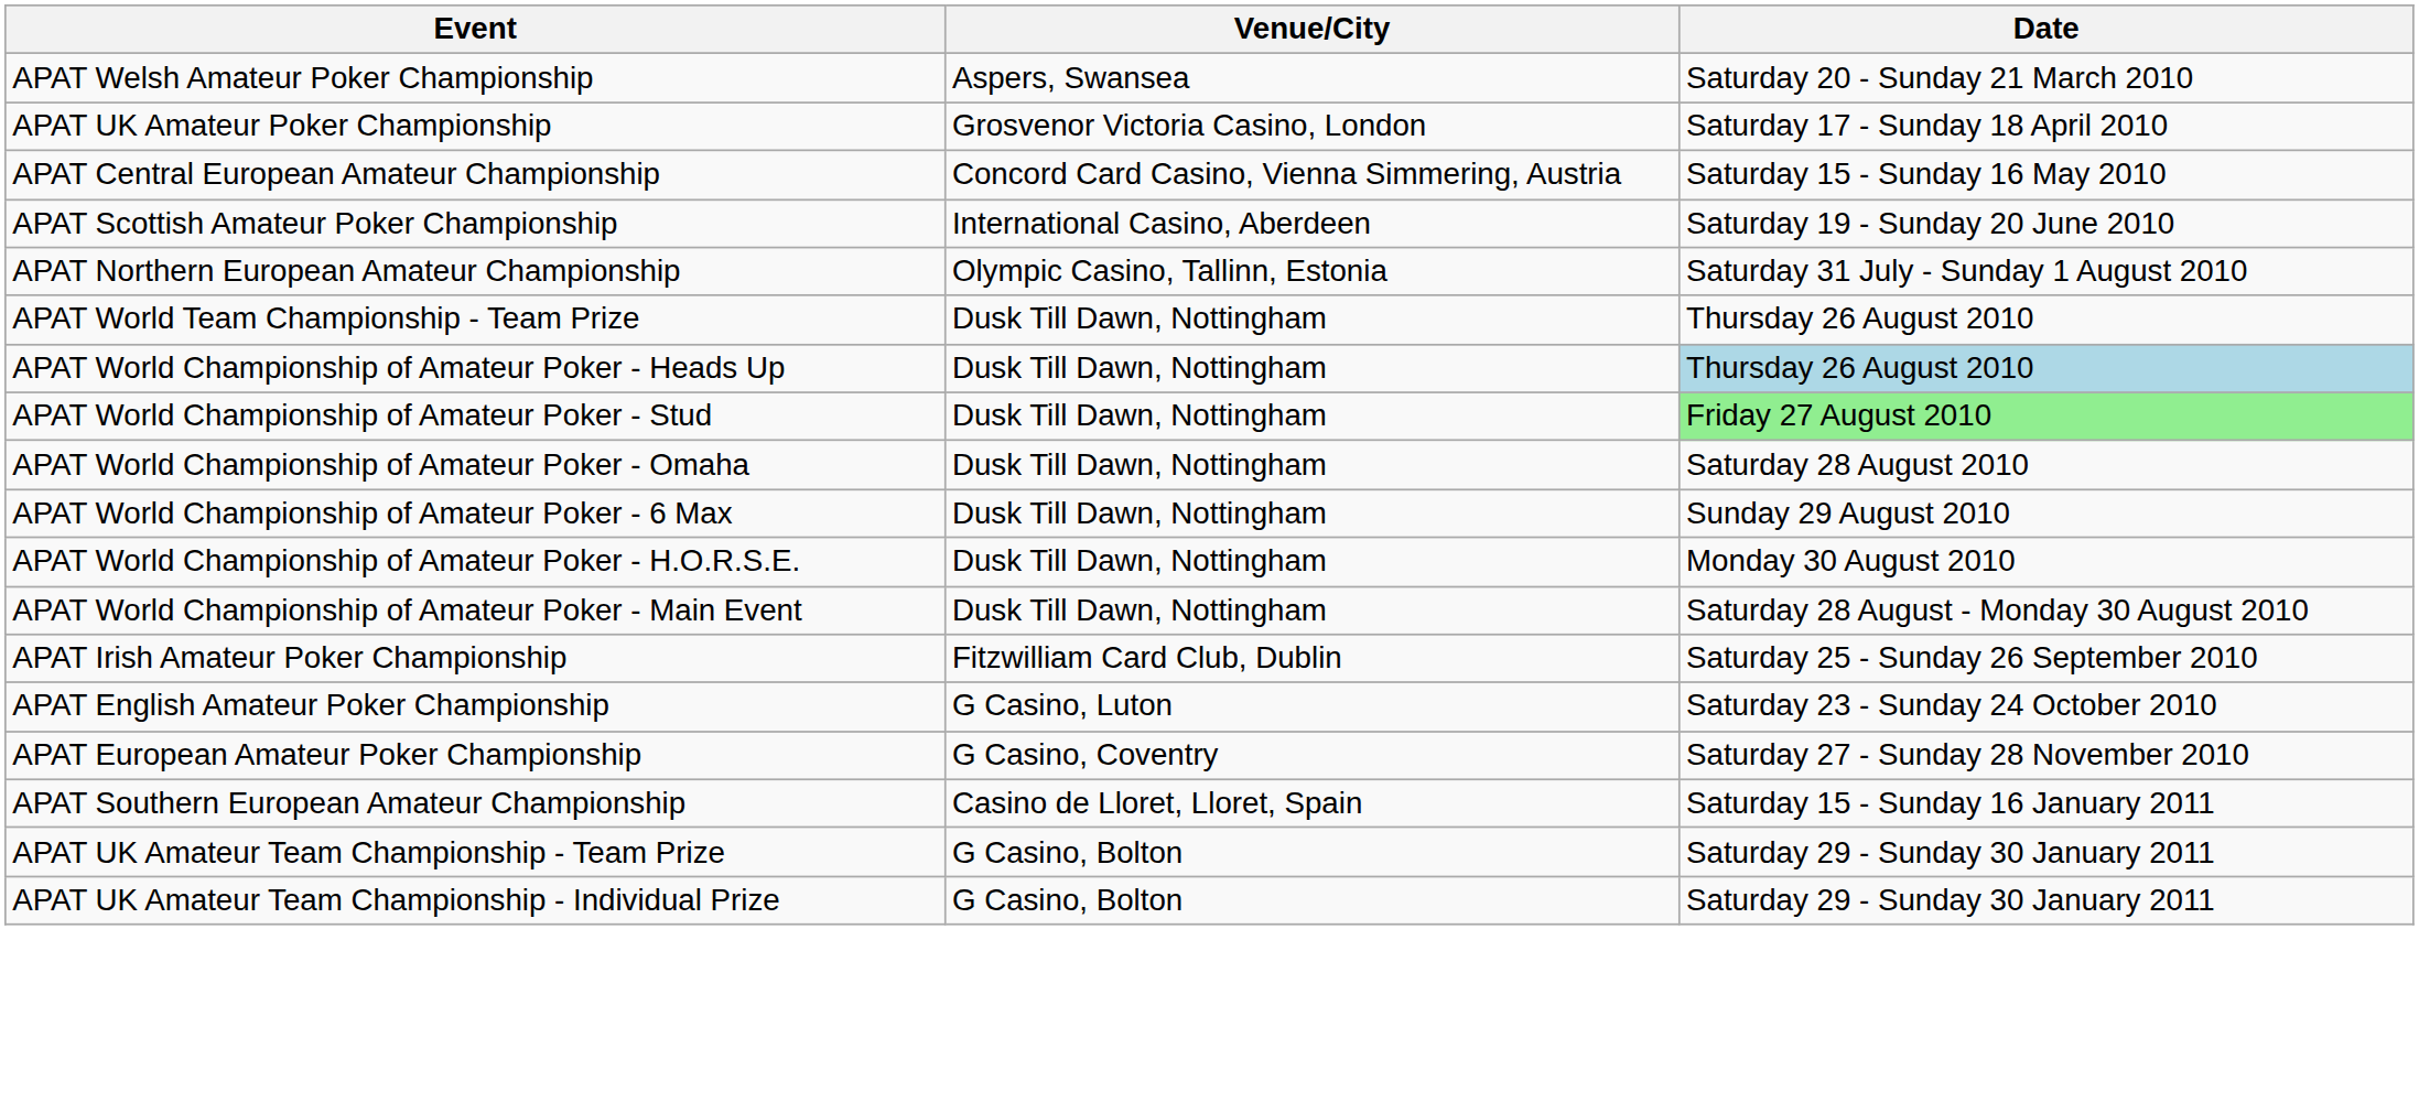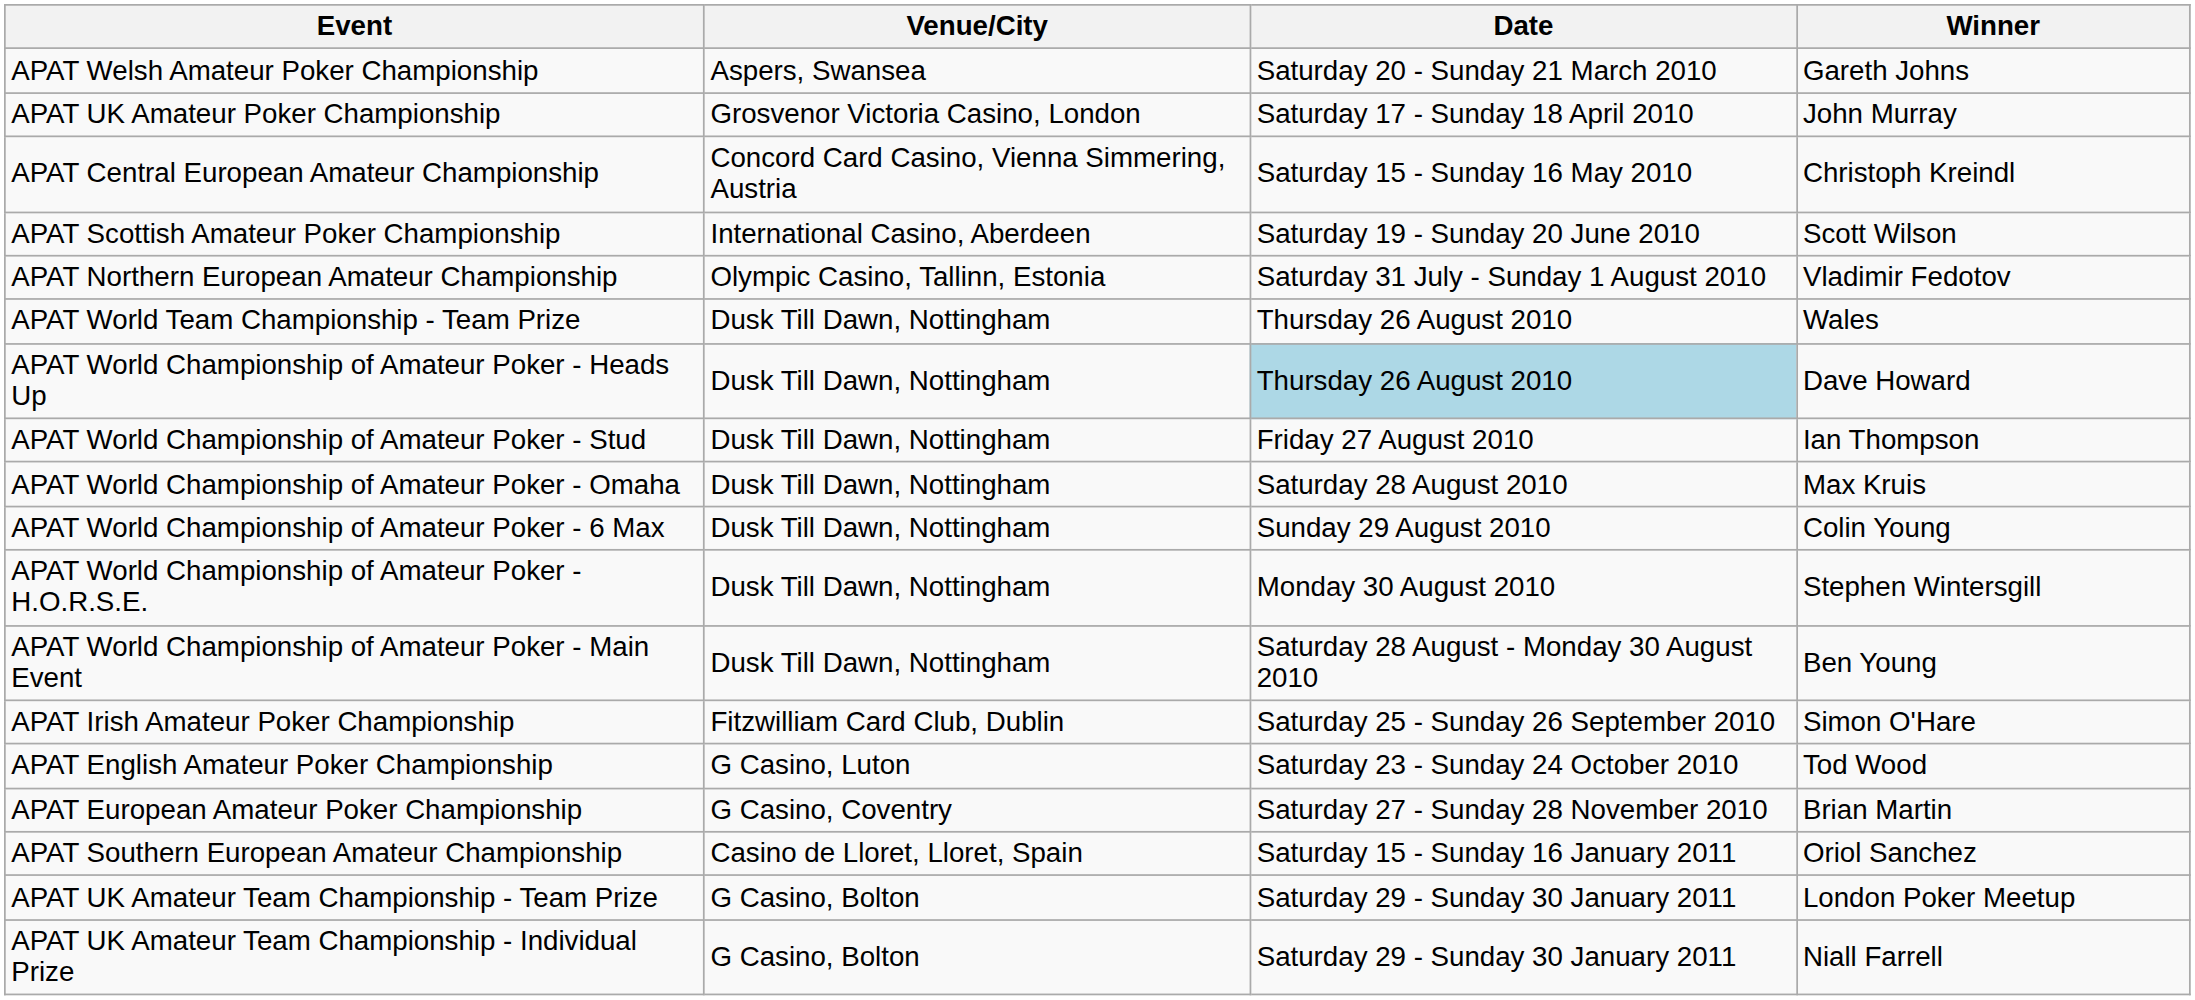 <table class="wikitable collapsible" width="100%">
 <tr>
 <th width="32%">Event</th>
 <th width="25%">Venue/City</th>
 <th width="25%">Date</th>
+<th width="18%">Winner</th>
 </tr>
 <tr>
 <td>APAT Welsh Amateur Poker Championship</td>
 <td> Aspers, Swansea</td>
 <td>Saturday 20 - Sunday 21 March 2010</td>
+<td> Gareth Johns</td>
 </tr>
 <tr>
 <td>APAT UK Amateur Poker Championship</td>
 <td> Grosvenor Victoria Casino, London</td>
 <td>Saturday 17 - Sunday 18 April 2010</td>
+<td> John Murray</td>
 </tr>
 <tr>
 <td>APAT Central European Amateur Championship</td>
 <td> Concord Card Casino, Vienna Simmering, Austria</td>
 <td>Saturday 15 - Sunday 16 May 2010</td>
+<td> Christoph Kreindl</td>
 </tr>
 <tr>
 <td>APAT Scottish Amateur Poker Championship</td>
 <td> International Casino, Aberdeen</td>
 <td>Saturday 19 - Sunday 20 June 2010</td>
+<td> Scott Wilson</td>
 </tr>
 <tr>
 <td>APAT Northern European Amateur Championship</td>
 <td> Olympic Casino, Tallinn, Estonia</td>
 <td>Saturday 31 July - Sunday 1 August 2010</td>
+<td> Vladimir Fedotov</td>
 </tr>
 <tr>
 <td>APAT World Team Championship - Team Prize</td>
 <td> Dusk Till Dawn, Nottingham</td>
 <td>Thursday 26 August 2010</td>
+<td> Wales</td>
 </tr>
 <tr>
 <td>APAT World Championship of Amateur Poker - Heads Up</td>
 <td> Dusk Till Dawn, Nottingham</td>
 <td style="background: lightblue;">Thursday 26 August 2010</td>
+<td> Dave Howard</td>
 </tr>
 <tr>
 <td>APAT World Championship of Amateur Poker - Stud</td>
 <td> Dusk Till Dawn, Nottingham</td>
-<td style="background: lightgreen;">Friday 27 August 2010</td>
+<td>Friday 27 August 2010</td>
+<td> Ian Thompson</td>
 </tr>
 <tr>
 <td>APAT World Championship of Amateur Poker - Omaha</td>
 <td> Dusk Till Dawn, Nottingham</td>
 <td>Saturday 28 August 2010</td>
+<td> Max Kruis</td>
 </tr>
 <tr>
 <td>APAT World Championship of Amateur Poker - 6 Max</td>
 <td> Dusk Till Dawn, Nottingham</td>
 <td>Sunday 29 August 2010</td>
+<td> Colin Young</td>
 </tr>
 <tr>
 <td>APAT World Championship of Amateur Poker - H.O.R.S.E.</td>
 <td> Dusk Till Dawn, Nottingham</td>
 <td>Monday 30 August 2010</td>
+<td> Stephen Wintersgill</td>
 </tr>
 <tr>
 <td>APAT World Championship of Amateur Poker - Main Event</td>
 <td> Dusk Till Dawn, Nottingham</td>
 <td>Saturday 28 August - Monday 30 August 2010</td>
+<td> Ben Young</td>
 </tr>
 <tr>
 <td>APAT Irish Amateur Poker Championship</td>
 <td> Fitzwilliam Card Club, Dublin</td>
 <td>Saturday 25 - Sunday 26 September 2010</td>
+<td> Simon O'Hare</td>
 </tr>
 <tr>
 <td>APAT English Amateur Poker Championship</td>
 <td> G Casino, Luton</td>
 <td>Saturday 23 - Sunday 24 October 2010</td>
+<td> Tod Wood</td>
 </tr>
 <tr>
 <td>APAT European Amateur Poker Championship</td>
 <td> G Casino, Coventry</td>
 <td>Saturday 27 - Sunday 28 November 2010</td>
+<td> Brian Martin</td>
 </tr>
 <tr>
 <td>APAT Southern European Amateur Championship</td>
 <td> Casino de Lloret, Lloret, Spain</td>
 <td>Saturday 15 - Sunday 16 January 2011</td>
+<td> Oriol Sanchez</td>
 </tr>
 <tr>
 <td>APAT UK Amateur Team Championship - Team Prize</td>
 <td> G Casino, Bolton</td>
 <td>Saturday 29 - Sunday 30 January 2011</td>
+<td>London Poker Meetup</td>
 </tr>
 <tr>
 <td>APAT UK Amateur Team Championship - Individual Prize</td>
 <td> G Casino, Bolton</td>
 <td>Saturday 29 - Sunday 30 January 2011</td>
+<td> Niall Farrell</td>
 </tr>
 </table>
